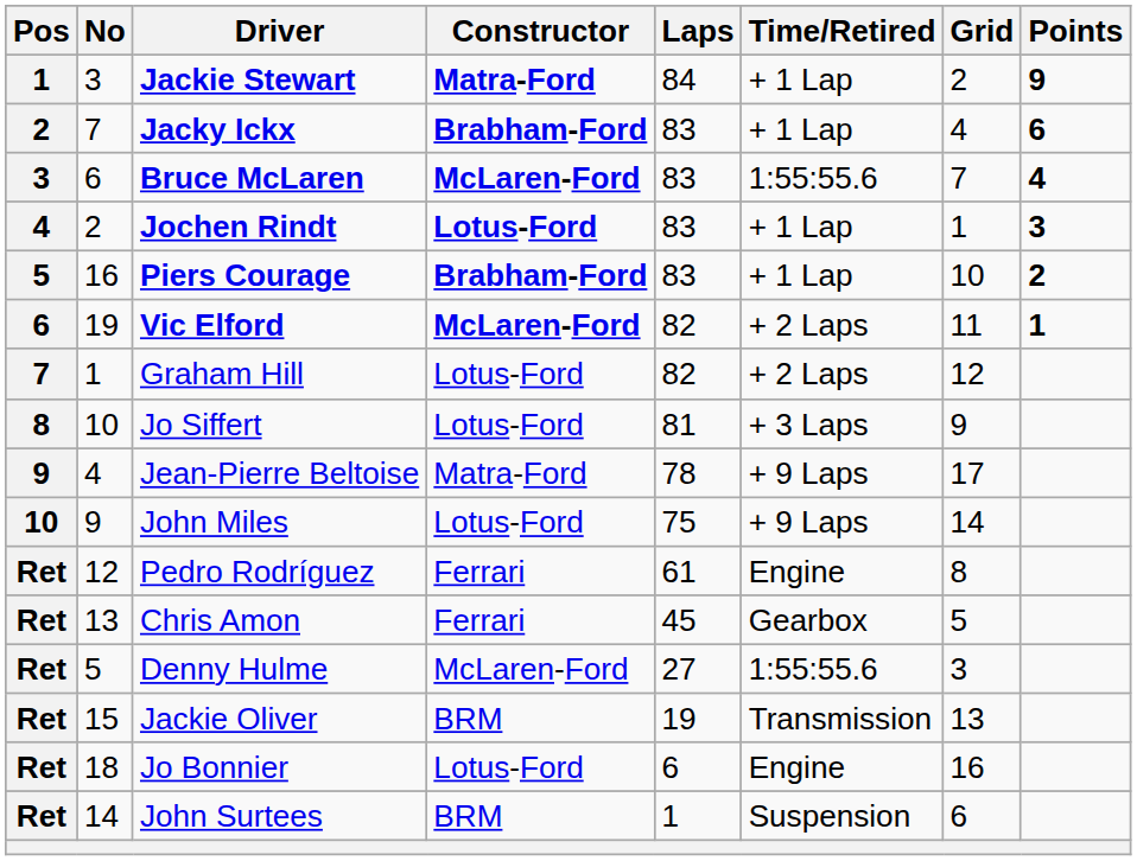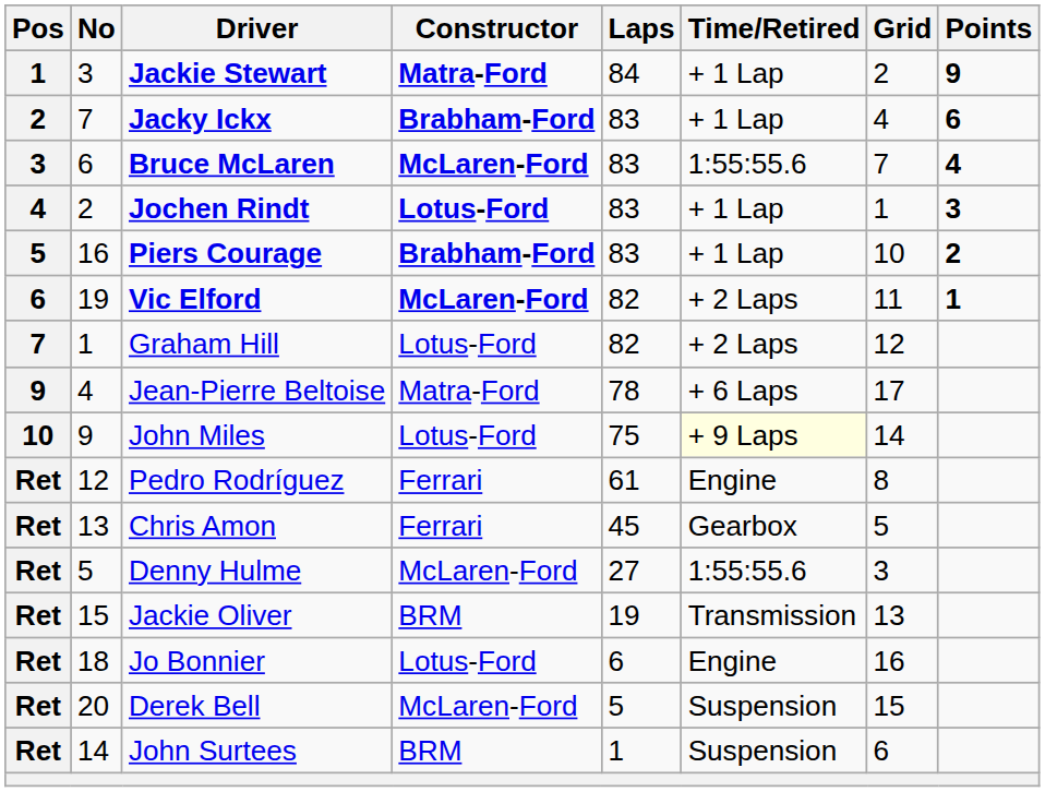 <table class="wikitable" style="font-size: 95%;">
 <tr>
 <th>Pos</th>
 <th>No</th>
 <th>Driver</th>
 <th>Constructor</th>
 <th>Laps</th>
 <th>Time/Retired</th>
 <th>Grid</th>
 <th>Points</th>
 </tr>
 <tr>
 <th>1</th>
 <td>3</td>
 <td> <strong><a href='#'>Jackie Stewart</a></strong></td>
 <td><strong><a href='#'>Matra</a>-<a href='#'>Ford</a></strong></td>
 <td>84</td>
 <td>+ 1 Lap</td>
 <td>2</td>
 <td><strong>9</strong></td>
 </tr>
 <tr>
 <th>2</th>
 <td>7</td>
 <td> <strong><a href='#'>Jacky Ickx</a></strong></td>
 <td><strong><a href='#'>Brabham</a>-<a href='#'>Ford</a></strong></td>
 <td>83</td>
 <td>+ 1 Lap</td>
 <td>4</td>
 <td><strong>6</strong></td>
 </tr>
 <tr>
 <th>3</th>
 <td>6</td>
 <td> <strong><a href='#'>Bruce McLaren</a></strong></td>
 <td><strong><a href='#'>McLaren</a>-<a href='#'>Ford</a></strong></td>
 <td>83</td>
 <td>1:55:55.6</td>
 <td>7</td>
 <td><strong>4</strong></td>
 </tr>
 <tr>
 <th>4</th>
 <td>2</td>
 <td> <strong><a href='#'>Jochen Rindt</a></strong></td>
 <td><strong><a href='#'>Lotus</a>-<a href='#'>Ford</a></strong></td>
 <td>83</td>
 <td>+ 1 Lap</td>
 <td>1</td>
 <td><strong>3</strong></td>
 </tr>
 <tr>
 <th>5</th>
 <td>16</td>
 <td> <strong><a href='#'>Piers Courage</a></strong></td>
 <td><strong><a href='#'>Brabham</a>-<a href='#'>Ford</a></strong></td>
 <td>83</td>
 <td>+ 1 Lap</td>
 <td>10</td>
 <td><strong>2</strong></td>
 </tr>
 <tr>
 <th>6</th>
 <td>19</td>
 <td> <strong><a href='#'>Vic Elford</a></strong></td>
 <td><strong><a href='#'>McLaren</a>-<a href='#'>Ford</a></strong></td>
 <td>82</td>
 <td>+ 2 Laps</td>
 <td>11</td>
 <td><strong>1</strong></td>
 </tr>
 <tr>
 <th>7</th>
 <td>1</td>
 <td> <a href='#'>Graham Hill</a></td>
 <td><a href='#'>Lotus</a>-<a href='#'>Ford</a></td>
 <td>82</td>
 <td>+ 2 Laps</td>
 <td>12</td>
 <td> </td>
 </tr>
 <tr>
-<th>8</th>
-<td>10</td>
-<td> <a href='#'>Jo Siffert</a></td>
-<td><a href='#'>Lotus</a>-<a href='#'>Ford</a></td>
-<td>81</td>
-<td>+ 3 Laps</td>
-<td>9</td>
-<td> </td>
-</tr>
-<tr>
 <th>9</th>
 <td>4</td>
 <td> <a href='#'>Jean-Pierre Beltoise</a></td>
 <td><a href='#'>Matra</a>-<a href='#'>Ford</a></td>
 <td>78</td>
-<td>+ 9 Laps</td>
+<td>+ 6 Laps</td>
 <td>17</td>
 <td> </td>
 </tr>
 <tr>
 <th>10</th>
 <td>9</td>
 <td> <a href='#'>John Miles</a></td>
 <td><a href='#'>Lotus</a>-<a href='#'>Ford</a></td>
 <td>75</td>
-<td>+ 9 Laps</td>
+<td style="background: lightyellow;">+ 9 Laps</td>
 <td>14</td>
 <td> </td>
 </tr>
 <tr>
 <th>Ret</th>
 <td>12</td>
 <td> <a href='#'>Pedro Rodríguez</a></td>
 <td><a href='#'>Ferrari</a></td>
 <td>61</td>
 <td>Engine</td>
 <td>8</td>
 <td> </td>
 </tr>
 <tr>
 <th>Ret</th>
 <td>13</td>
 <td> <a href='#'>Chris Amon</a></td>
 <td><a href='#'>Ferrari</a></td>
 <td>45</td>
 <td>Gearbox</td>
 <td>5</td>
 <td> </td>
 </tr>
 <tr>
 <th>Ret</th>
 <td>5</td>
 <td> <a href='#'>Denny Hulme</a></td>
 <td><a href='#'>McLaren</a>-<a href='#'>Ford</a></td>
 <td>27</td>
 <td>1:55:55.6</td>
 <td>3</td>
 <td> </td>
 </tr>
 <tr>
 <th>Ret</th>
 <td>15</td>
 <td> <a href='#'>Jackie Oliver</a></td>
 <td><a href='#'>BRM</a></td>
 <td>19</td>
 <td>Transmission</td>
 <td>13</td>
 <td> </td>
 </tr>
 <tr>
 <th>Ret</th>
 <td>18</td>
 <td> <a href='#'>Jo Bonnier</a></td>
 <td><a href='#'>Lotus</a>-<a href='#'>Ford</a></td>
 <td>6</td>
 <td>Engine</td>
 <td>16</td>
 <td> </td>
 </tr>
 <tr>
 <th>Ret</th>
+<td>20</td>
+<td> <a href='#'>Derek Bell</a></td>
+<td><a href='#'>McLaren</a>-<a href='#'>Ford</a></td>
+<td>5</td>
+<td>Suspension</td>
+<td>15</td>
+<td> </td>
+</tr>
+<tr>
+<th>Ret</th>
 <td>14</td>
 <td> <a href='#'>John Surtees</a></td>
 <td><a href='#'>BRM</a></td>
 <td>1</td>
 <td>Suspension</td>
 <td>6</td>
 <td> </td>
 </tr>
 <tr>
 <th colspan="8"></th>
 </tr>
 </table>
